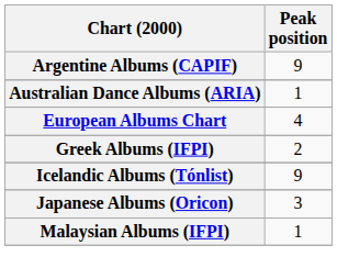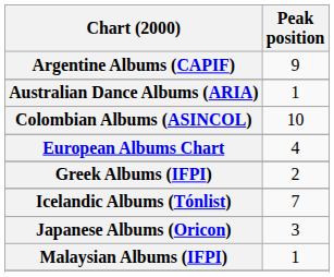 <table class="wikitable sortable plainrowheaders" style="text-align:center">
 <tr>
 <th scope="col">Chart (2000)</th>
 <th scope="col">Peak<br>position</th>
 </tr>
 <tr>
 <th scope="row">Argentine Albums (<a href='#'>CAPIF</a>)</th>
 <td>9</td>
 </tr>
 <tr>
 </tr>
 <tr>
 <th scope="row">Australian Dance Albums (<a href='#'>ARIA</a>)</th>
 <td>1</td>
 </tr>
 <tr>
 </tr>
 <tr>
 </tr>
 <tr>
 </tr>
 <tr>
 </tr>
 <tr>
+<th scope="row">Colombian Albums (<a href='#'>ASINCOL</a>)</th>
+<td>10</td>
+</tr>
+<tr>
 </tr>
 <tr>
 </tr>
 <tr>
 <th scope="row"><a href='#'>European Albums Chart</a></th>
 <td>4</td>
 </tr>
 <tr>
 </tr>
 <tr>
 </tr>
 <tr>
 <th scope="row">Greek Albums (<a href='#'>IFPI</a>)</th>
 <td>2</td>
 </tr>
 <tr>
 </tr>
 <tr>
 <th scope="row">Icelandic Albums (<a href='#'>Tónlist</a>)</th>
-<td>9</td>
+<td>7</td>
 </tr>
 <tr>
 </tr>
 <tr>
 </tr>
 <tr>
 <th scope="row">Japanese Albums (<a href='#'>Oricon</a>)</th>
 <td>3</td>
 </tr>
 <tr>
 <th scope="row">Malaysian Albums (<a href='#'>IFPI</a>)</th>
 <td>1</td>
 </tr>
 <tr>
 </tr>
 <tr>
 </tr>
 <tr>
 </tr>
 <tr>
 </tr>
 <tr>
 </tr>
 <tr>
 </tr>
 <tr>
 </tr>
 <tr>
 </tr>
 <tr>
 </tr>
 </table>
